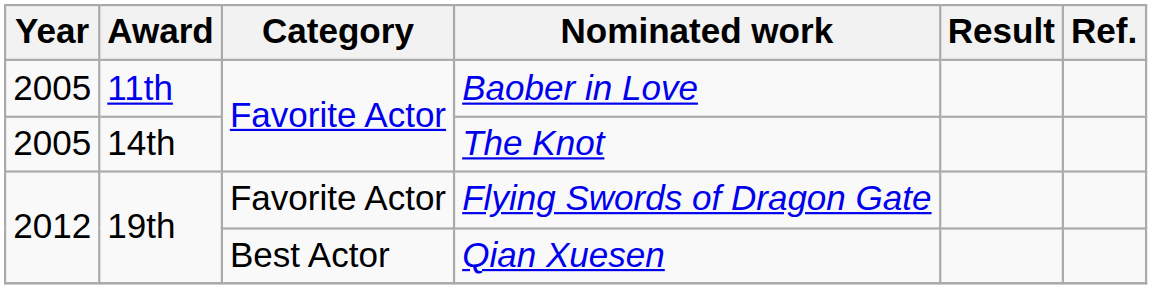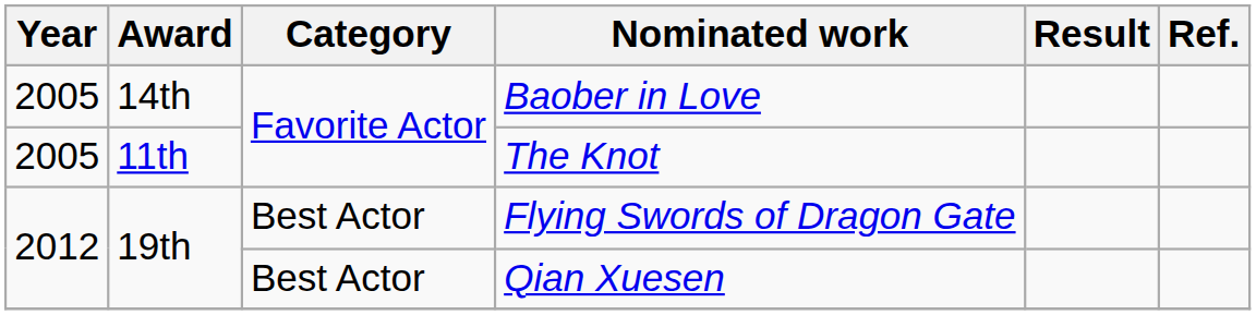 <table class="wikitable">
 <tr>
 <th>Year</th>
 <th>Award</th>
 <th>Category</th>
 <th>Nominated work</th>
 <th>Result</th>
 <th>Ref.</th>
 </tr>
 <tr>
 <td>2005</td>
-<td><a href='#'>11th</a></td>
+<td>14th</td>
 <td rowspan=2><a href='#'>Favorite Actor</a></td>
 <td><em><a href='#'>Baober in Love</a></em></td>
 <td></td>
 <td></td>
 </tr>
 <tr>
 <td>2005</td>
-<td>14th</td>
+<td><a href='#'>11th</a></td>
 <td><em><a href='#'>The Knot</a></em></td>
 <td></td>
 <td></td>
 </tr>
 <tr>
 <td rowspan=2>2012</td>
 <td rowspan=2>19th</td>
-<td>Favorite Actor</td>
+<td>Best Actor</td>
 <td><em><a href='#'>Flying Swords of Dragon Gate</a></em></td>
 <td></td>
 <td></td>
 </tr>
 <tr>
 <td>Best Actor</td>
 <td><em><a href='#'>Qian Xuesen</a></em></td>
 <td></td>
 <td></td>
 </tr>
 <tr>
 </tr>
 </table>
